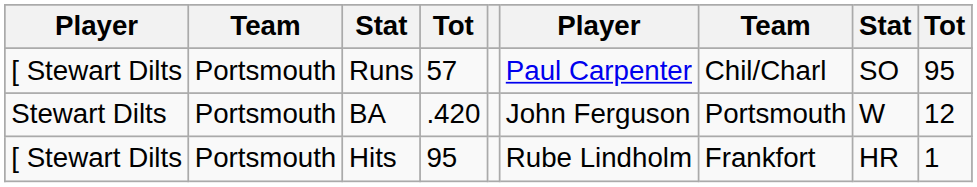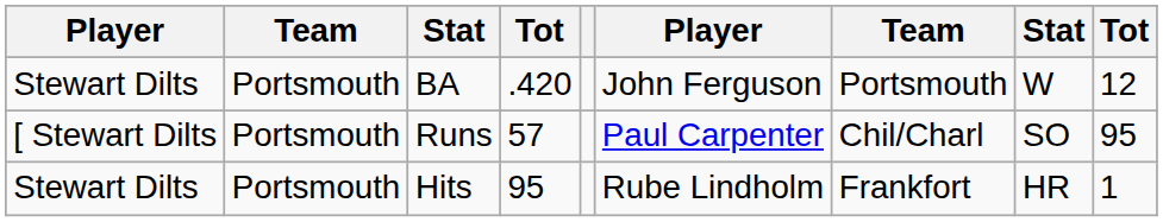 <table class="wikitable">
 <tr>
 <th>Player</th>
 <th>Team</th>
 <th>Stat</th>
 <th>Tot</th>
 <th></th>
 <th>Player</th>
 <th>Team</th>
 <th>Stat</th>
 <th>Tot</th>
+</tr>
+<tr>
+<td>Stewart Dilts</td>
+<td>Portsmouth</td>
+<td>BA</td>
+<td>.420</td>
+<td></td>
+<td>John Ferguson</td>
+<td>Portsmouth</td>
+<td>W</td>
+<td>12</td>
 </tr>
 <tr>
 <td>[ Stewart Dilts</td>
 <td>Portsmouth</td>
 <td>Runs</td>
 <td>57</td>
 <td></td>
 <td><a href='#'>Paul Carpenter</a></td>
 <td>Chil/Charl</td>
 <td>SO</td>
 <td>95</td>
 </tr>
 <tr>
 <td>Stewart Dilts</td>
 <td>Portsmouth</td>
-<td>BA</td>
-<td>.420</td>
-<td></td>
-<td>John Ferguson</td>
-<td>Portsmouth</td>
-<td>W</td>
-<td>12</td>
-</tr>
-<tr>
-<td>[ Stewart Dilts</td>
-<td>Portsmouth</td>
 <td>Hits</td>
 <td>95</td>
 <td></td>
 <td>Rube Lindholm</td>
 <td>Frankfort</td>
 <td>HR</td>
 <td>1</td>
 </tr>
 </table>
